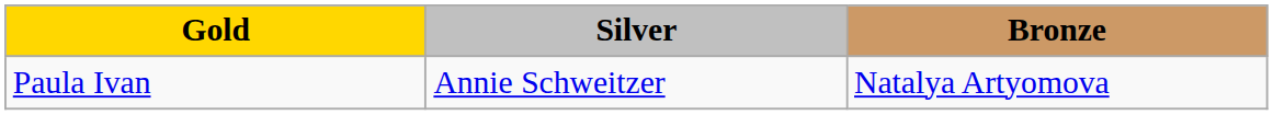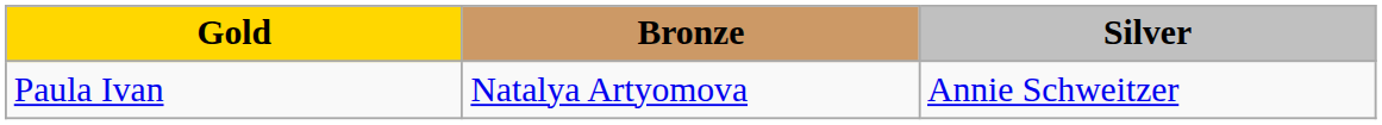 <table class="wikitable" style="text-align:left">
 <tr align="center">
 <td width=200 bgcolor=gold><strong>Gold</strong></td>
+<td width=200 bgcolor=CC9966><strong>Bronze</strong></td>
 <td width=200 bgcolor=silver><strong>Silver</strong></td>
-<td width=200 bgcolor=CC9966><strong>Bronze</strong></td>
 </tr>
 <tr>
 <td><a href='#'>Paula Ivan</a><br><em></em></td>
+<td><a href='#'>Natalya Artyomova</a><br><em></em></td>
 <td><a href='#'>Annie Schweitzer</a><br><em></em></td>
-<td><a href='#'>Natalya Artyomova</a><br><em></em></td>
 </tr>
 </table>
